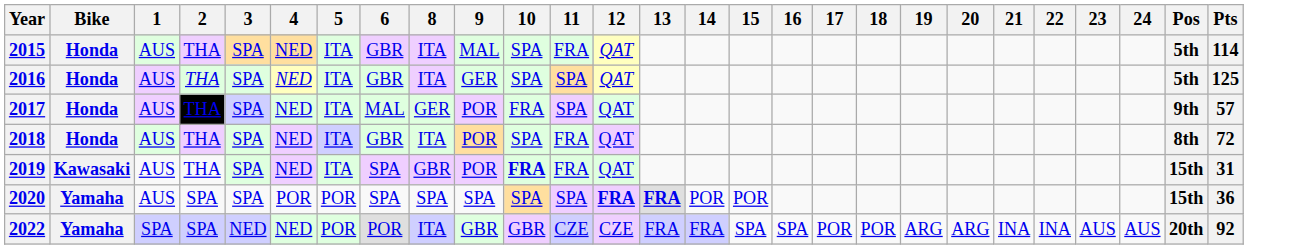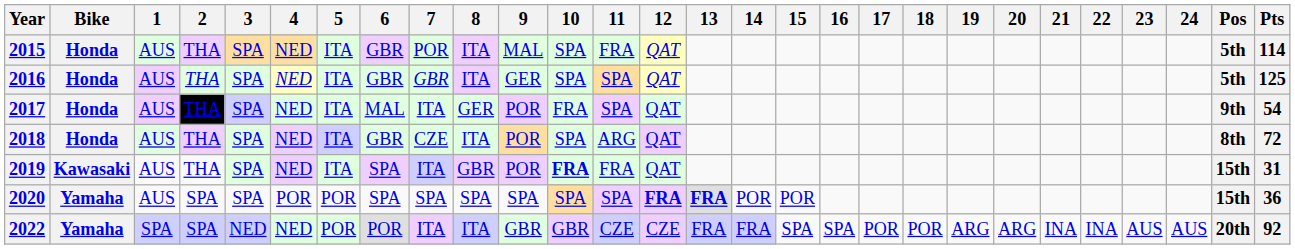 <table class="wikitable" style="text-align:center; font-size:90%">
 <tr>
 <th>Year</th>
 <th>Bike</th>
 <th>1</th>
 <th>2</th>
 <th>3</th>
 <th>4</th>
 <th>5</th>
 <th>6</th>
+<th>7</th>
 <th>8</th>
 <th>9</th>
 <th>10</th>
 <th>11</th>
 <th>12</th>
 <th>13</th>
 <th>14</th>
 <th>15</th>
 <th>16</th>
 <th>17</th>
 <th>18</th>
 <th>19</th>
 <th>20</th>
 <th>21</th>
 <th>22</th>
 <th>23</th>
 <th>24</th>
 <th>Pos</th>
 <th>Pts</th>
 </tr>
 <tr>
 <th><a href='#'>2015</a></th>
 <th><a href='#'>Honda</a></th>
 <td style="background:#DFFFDF;"><a href='#'>AUS</a><br></td>
 <td style="background:#EFCFFF;"><a href='#'>THA</a><br></td>
 <td style="background:#FFDF9F;"><a href='#'>SPA</a><br></td>
 <td style="background:#FFDF9F;"><a href='#'>NED</a><br></td>
 <td style="background:#DFFFDF;"><a href='#'>ITA</a><br></td>
 <td style="background:#EFCFFF;"><a href='#'>GBR</a><br></td>
+<td style="background:#DFFFDF;"><a href='#'>POR</a><br></td>
 <td style="background:#EFCFFF;"><a href='#'>ITA</a><br></td>
 <td style="background:#DFFFDF;"><a href='#'>MAL</a><br></td>
 <td style="background:#DFFFDF;"><a href='#'>SPA</a><br></td>
 <td style="background:#DFFFDF;"><a href='#'>FRA</a><br></td>
 <td style="background:#ffffbf;"><em><a href='#'>QAT</a></em><br></td>
 <td></td>
 <td></td>
 <td></td>
 <td></td>
 <td></td>
 <td></td>
 <td></td>
 <td></td>
 <td></td>
 <td></td>
 <td></td>
 <td></td>
 <th>5th</th>
 <th>114</th>
 </tr>
 <tr>
 <th><a href='#'>2016</a></th>
 <th><a href='#'>Honda</a></th>
 <td style="background:#EFCFFF;"><a href='#'>AUS</a><br></td>
 <td style="background:#DFFFDF;"><em><a href='#'>THA</a></em><br></td>
 <td style="background:#DFFFDF;"><a href='#'>SPA</a><br></td>
 <td style="background:#ffffbf;"><em><a href='#'>NED</a></em><br></td>
 <td style="background:#DFFFDF;"><a href='#'>ITA</a><br></td>
 <td style="background:#DFFFDF;"><a href='#'>GBR</a><br></td>
+<td style="background:#DFFFDF;"><em><a href='#'>GBR</a></em><br></td>
 <td style="background:#EFCFFF;"><a href='#'>ITA</a><br></td>
 <td style="background:#DFFFDF;"><a href='#'>GER</a><br></td>
 <td style="background:#DFFFDF;"><a href='#'>SPA</a><br></td>
 <td style="background:#FFDF9F;"><a href='#'>SPA</a><br></td>
 <td style="background:#ffffbf;"><em><a href='#'>QAT</a></em><br></td>
 <td></td>
 <td></td>
 <td></td>
 <td></td>
 <td></td>
 <td></td>
 <td></td>
 <td></td>
 <td></td>
 <td></td>
 <td></td>
 <td></td>
 <th>5th</th>
 <th>125</th>
 </tr>
 <tr>
 <th><a href='#'>2017</a></th>
 <th><a href='#'>Honda</a></th>
 <td style="background:#EFCFFF;"><a href='#'>AUS</a><br></td>
 <td style="background:black; color:white;"><a href='#'><span>THA</span></a><br></td>
 <td style="background:#CFCFFF;"><a href='#'>SPA</a><br></td>
 <td style="background:#DFFFDF;"><a href='#'>NED</a><br></td>
 <td style="background:#DFFFDF;"><a href='#'>ITA</a><br></td>
 <td style="background:#DFFFDF;"><a href='#'>MAL</a><br></td>
+<td style="background:#DFFFDF;"><a href='#'>ITA</a><br></td>
 <td style="background:#DFFFDF;"><a href='#'>GER</a><br></td>
 <td style="background:#EFCFFF;"><a href='#'>POR</a><br></td>
 <td style="background:#DFFFDF;"><a href='#'>FRA</a><br></td>
 <td style="background:#EFCFFF;"><a href='#'>SPA</a><br></td>
 <td style="background:#DFFFDF;"><a href='#'>QAT</a><br></td>
 <td></td>
 <td></td>
 <td></td>
 <td></td>
 <td></td>
 <td></td>
 <td></td>
 <td></td>
 <td></td>
 <td></td>
 <td></td>
 <td></td>
 <th>9th</th>
-<th>57</th>
+<th>54</th>
 </tr>
 <tr>
 <th><a href='#'>2018</a></th>
 <th><a href='#'>Honda</a></th>
 <td style="background:#DFFFDF;"><a href='#'>AUS</a><br></td>
 <td style="background:#EFCFFF;"><a href='#'>THA</a><br></td>
 <td style="background:#DFFFDF;"><a href='#'>SPA</a><br></td>
 <td style="background:#EFCFFF;"><a href='#'>NED</a><br></td>
 <td style="background:#CFCFFF;"><a href='#'>ITA</a><br></td>
 <td style="background:#DFFFDF;"><a href='#'>GBR</a><br></td>
+<td style="background:#DFFFDF;"><a href='#'>CZE</a><br></td>
 <td style="background:#DFFFDF;"><a href='#'>ITA</a><br></td>
 <td style="background:#FFDF9F;"><a href='#'>POR</a><br></td>
 <td style="background:#DFFFDF;"><a href='#'>SPA</a><br></td>
-<td style="background:#DFFFDF;"><a href='#'>FRA</a><br></td>
+<td style="background:#DFFFDF;"><a href='#'>ARG</a><br></td>
 <td style="background:#EFCFFF;"><a href='#'>QAT</a><br></td>
 <td></td>
 <td></td>
 <td></td>
 <td></td>
 <td></td>
 <td></td>
 <td></td>
 <td></td>
 <td></td>
 <td></td>
 <td></td>
 <td></td>
 <th>8th</th>
 <th>72</th>
 </tr>
 <tr>
 <th><a href='#'>2019</a></th>
 <th><a href='#'>Kawasaki</a></th>
 <td><a href='#'>AUS</a></td>
 <td><a href='#'>THA</a></td>
 <td style="background:#DFFFDF;"><a href='#'>SPA</a><br></td>
 <td style="background:#EFCFFF;"><a href='#'>NED</a><br></td>
 <td style="background:#DFFFDF;"><a href='#'>ITA</a><br></td>
 <td style="background:#EFCFFF;"><a href='#'>SPA</a><br></td>
+<td style="background:#CFCFFF;"><a href='#'>ITA</a><br></td>
 <td style="background:#EFCFFF;"><a href='#'>GBR</a><br></td>
 <td style="background:#EFCFFF;"><a href='#'>POR</a><br></td>
 <td style="background:#DFFFDF;"><strong><a href='#'>FRA</a></strong><br></td>
 <td style="background:#DFFFDF;"><a href='#'>FRA</a><br></td>
 <td style="background:#DFFFDF;"><a href='#'>QAT</a><br></td>
 <td></td>
 <td></td>
 <td></td>
 <td></td>
 <td></td>
 <td></td>
 <td></td>
 <td></td>
 <td></td>
 <td></td>
 <td></td>
 <td></td>
 <th>15th</th>
 <th>31</th>
 </tr>
 <tr>
 <th><a href='#'>2020</a></th>
 <th><a href='#'>Yamaha</a></th>
 <td><a href='#'>AUS</a></td>
 <td><a href='#'>SPA</a></td>
 <td><a href='#'>SPA</a></td>
 <td><a href='#'>POR</a></td>
 <td><a href='#'>POR</a></td>
 <td><a href='#'>SPA</a></td>
 <td><a href='#'>SPA</a></td>
 <td><a href='#'>SPA</a></td>
+<td><a href='#'>SPA</a></td>
 <td style="background:#FFDF9F;"><a href='#'>SPA</a><br></td>
 <td style="background:#EFCFFF;"><a href='#'>SPA</a><br></td>
 <td style="background:#EFCFFF;"><strong><a href='#'>FRA</a></strong><br></td>
 <td style="background:#dfdfdf;"><strong><a href='#'>FRA</a></strong><br></td>
 <td><a href='#'>POR</a></td>
 <td><a href='#'>POR</a></td>
 <td></td>
 <td></td>
 <td></td>
 <td></td>
 <td></td>
 <td></td>
 <td></td>
 <td></td>
 <td></td>
 <th>15th</th>
 <th>36</th>
 </tr>
 <tr>
 <th><a href='#'>2022</a></th>
 <th><a href='#'>Yamaha</a></th>
 <td style="background:#cfcfff;"><a href='#'>SPA</a><br></td>
 <td style="background:#cfcfff;"><a href='#'>SPA</a><br></td>
 <td style="background:#cfcfff;"><a href='#'>NED</a><br></td>
 <td style="background:#dfffdf;"><a href='#'>NED</a><br></td>
 <td style="background:#dfffdf;"><a href='#'>POR</a><br></td>
 <td style="background:#dfdfdf;"><a href='#'>POR</a><br></td>
+<td style="background:#efcfff;"><a href='#'>ITA</a><br></td>
 <td style="background:#cfcfff;"><a href='#'>ITA</a><br></td>
 <td style="background:#dfffdf;"><a href='#'>GBR</a><br></td>
 <td style="background:#efcfff;"><a href='#'>GBR</a><br></td>
 <td style="background:#cfcfff;"><a href='#'>CZE</a><br></td>
 <td style="background:#efcfff;"><a href='#'>CZE</a><br></td>
 <td style="background:#cfcfff;"><a href='#'>FRA</a><br></td>
 <td style="background:#cfcfff;"><a href='#'>FRA</a><br></td>
 <td style="background:#;"><a href='#'>SPA</a><br></td>
 <td style="background:#;"><a href='#'>SPA</a><br></td>
 <td style="background:#;"><a href='#'>POR</a><br></td>
 <td style="background:#;"><a href='#'>POR</a><br></td>
 <td style="background:#;"><a href='#'>ARG</a><br></td>
 <td style="background:#;"><a href='#'>ARG</a><br></td>
 <td style="background:#;"><a href='#'>INA</a><br></td>
 <td style="background:#;"><a href='#'>INA</a><br></td>
 <td><a href='#'>AUS</a></td>
 <td><a href='#'>AUS</a></td>
 <th>20th</th>
 <th>92</th>
 </tr>
 </table>
